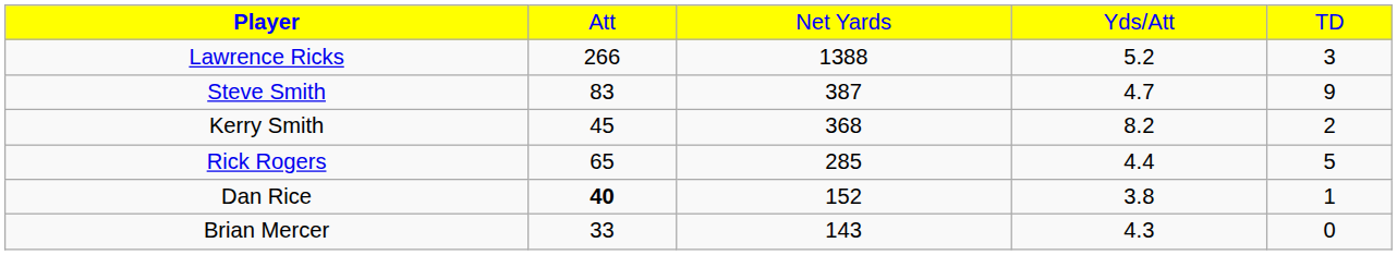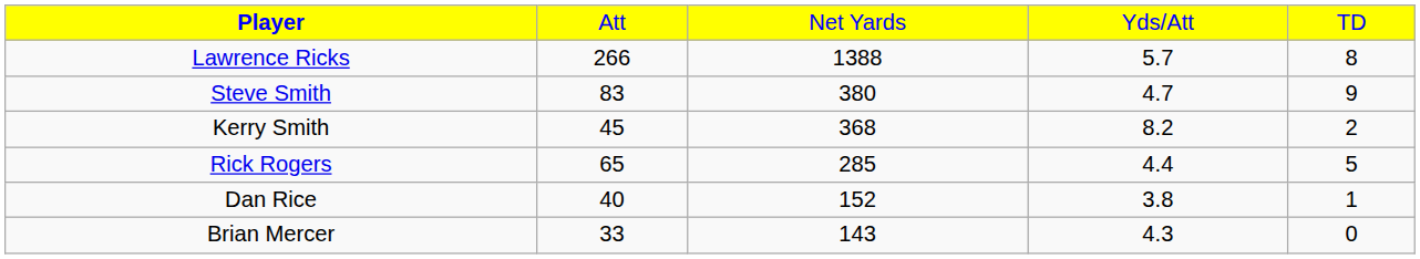 <table class="wikitable" width="80%">
 <tr align="center"  style="background:yellow;color:blue;">
 <td><strong>Player</strong></td>
 <td>Att</td>
 <td>Net Yards</td>
 <td>Yds/Att</td>
 <td>TD</td>
 </tr>
 <tr align="center" bgcolor="">
 <td><a href='#'>Lawrence Ricks</a></td>
 <td>266</td>
 <td>1388</td>
-<td>5.2</td>
-<td>3</td>
+<td>5.7</td>
+<td>8</td>
 </tr>
 <tr align="center" bgcolor="">
 <td><a href='#'>Steve Smith</a></td>
 <td>83</td>
-<td>387</td>
+<td>380</td>
 <td>4.7</td>
 <td>9</td>
 </tr>
 <tr align="center" bgcolor="">
 <td>Kerry Smith</td>
 <td>45</td>
 <td>368</td>
 <td>8.2</td>
 <td>2</td>
 </tr>
 <tr align="center" bgcolor="">
 <td><a href='#'>Rick Rogers</a></td>
 <td>65</td>
 <td>285</td>
 <td>4.4</td>
 <td>5</td>
 </tr>
 <tr align="center" bgcolor="">
 <td>Dan Rice</td>
-<td><strong>40</strong></td>
+<td>40</td>
 <td>152</td>
 <td>3.8</td>
 <td>1</td>
 </tr>
 <tr align="center" bgcolor="">
 <td>Brian Mercer</td>
 <td>33</td>
 <td>143</td>
 <td>4.3</td>
 <td>0</td>
 </tr>
 </table>
